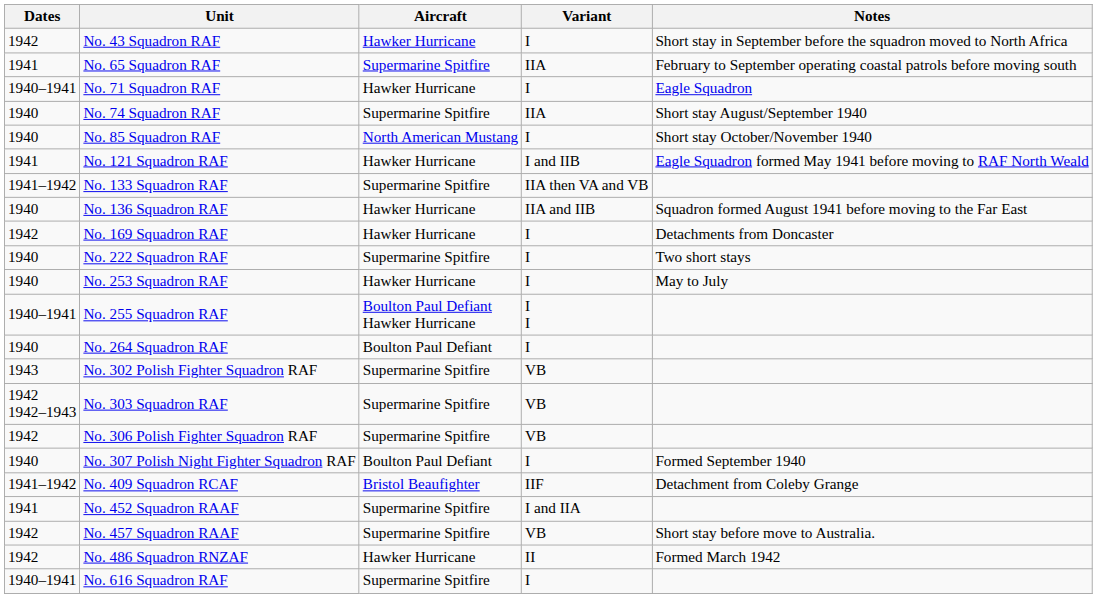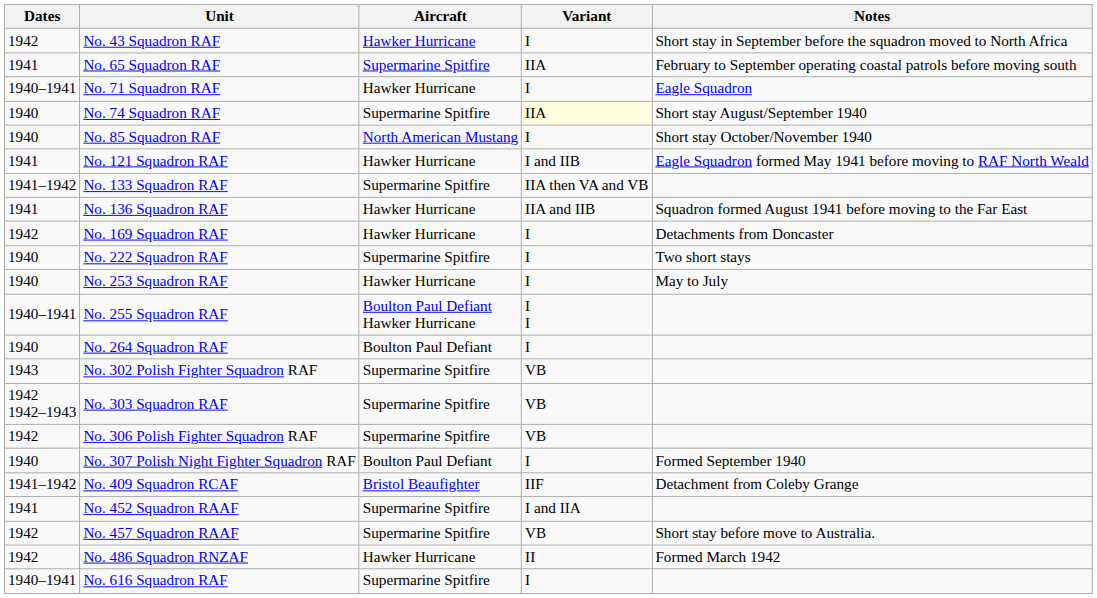 <table class="wikitable">
 <tr>
 <th>Dates</th>
 <th>Unit</th>
 <th>Aircraft</th>
 <th>Variant</th>
 <th>Notes</th>
 </tr>
 <tr>
 <td>1942</td>
 <td><a href='#'>No. 43 Squadron RAF</a></td>
 <td><a href='#'>Hawker Hurricane</a></td>
 <td>I</td>
 <td>Short stay in September before the squadron moved to North Africa</td>
 </tr>
 <tr>
 <td>1941</td>
 <td><a href='#'>No. 65 Squadron RAF</a></td>
 <td><a href='#'>Supermarine Spitfire</a></td>
 <td>IIA</td>
 <td>February to September operating coastal patrols before moving south</td>
 </tr>
 <tr>
 <td>1940–1941</td>
 <td><a href='#'>No. 71 Squadron RAF</a></td>
 <td>Hawker Hurricane</td>
 <td>I</td>
 <td><a href='#'>Eagle Squadron</a></td>
 </tr>
 <tr>
 <td>1940</td>
 <td><a href='#'>No. 74 Squadron RAF</a></td>
 <td>Supermarine Spitfire</td>
-<td>IIA</td>
+<td style="background: lightyellow;">IIA</td>
 <td>Short stay August/September 1940</td>
 </tr>
 <tr>
 <td>1940</td>
 <td><a href='#'>No. 85 Squadron RAF</a></td>
 <td><a href='#'>North American Mustang</a></td>
 <td>I</td>
 <td>Short stay October/November 1940</td>
 </tr>
 <tr>
 <td>1941</td>
 <td><a href='#'>No. 121 Squadron RAF</a></td>
 <td>Hawker Hurricane</td>
 <td>I and IIB</td>
 <td><a href='#'>Eagle Squadron</a> formed May 1941 before moving to <a href='#'>RAF North Weald</a></td>
 </tr>
 <tr>
 <td>1941–1942</td>
 <td><a href='#'>No. 133 Squadron RAF</a></td>
 <td>Supermarine Spitfire</td>
 <td>IIA then VA and VB</td>
 <td></td>
 </tr>
 <tr>
-<td>1940</td>
+<td>1941</td>
 <td><a href='#'>No. 136 Squadron RAF</a></td>
 <td>Hawker Hurricane</td>
 <td>IIA and IIB</td>
 <td>Squadron formed August 1941 before moving to the Far East</td>
 </tr>
 <tr>
 <td>1942</td>
 <td><a href='#'>No. 169 Squadron RAF</a></td>
 <td>Hawker Hurricane</td>
 <td>I</td>
 <td>Detachments from Doncaster</td>
 </tr>
 <tr>
 <td>1940</td>
 <td><a href='#'>No. 222 Squadron RAF</a></td>
 <td>Supermarine Spitfire</td>
 <td>I</td>
 <td>Two short stays</td>
 </tr>
 <tr>
 <td>1940</td>
 <td><a href='#'>No. 253 Squadron RAF</a></td>
 <td>Hawker Hurricane</td>
 <td>I</td>
 <td>May to July</td>
 </tr>
 <tr>
 <td>1940–1941</td>
 <td><a href='#'>No. 255 Squadron RAF</a></td>
 <td><a href='#'>Boulton Paul Defiant</a><br>Hawker Hurricane</td>
 <td>I<br>I</td>
 <td></td>
 </tr>
 <tr>
 <td>1940</td>
 <td><a href='#'>No. 264 Squadron RAF</a></td>
 <td>Boulton Paul Defiant</td>
 <td>I</td>
 <td></td>
 </tr>
 <tr>
 <td>1943</td>
 <td><a href='#'>No. 302 Polish Fighter Squadron</a> RAF</td>
 <td>Supermarine Spitfire</td>
 <td>VB</td>
 <td></td>
 </tr>
 <tr>
 <td>1942<br>1942–1943</td>
 <td><a href='#'>No. 303 Squadron RAF</a></td>
 <td>Supermarine Spitfire</td>
 <td>VB</td>
 <td></td>
 </tr>
 <tr>
 <td>1942</td>
 <td><a href='#'>No. 306 Polish Fighter Squadron</a> RAF</td>
 <td>Supermarine Spitfire</td>
 <td>VB</td>
 <td></td>
 </tr>
 <tr>
 <td>1940</td>
 <td><a href='#'>No. 307 Polish Night Fighter Squadron</a> RAF</td>
 <td>Boulton Paul Defiant</td>
 <td>I</td>
 <td>Formed September 1940</td>
 </tr>
 <tr>
 <td>1941–1942</td>
 <td><a href='#'>No. 409 Squadron RCAF</a></td>
 <td><a href='#'>Bristol Beaufighter</a></td>
 <td>IIF</td>
 <td>Detachment from Coleby Grange</td>
 </tr>
 <tr>
 <td>1941</td>
 <td><a href='#'>No. 452 Squadron RAAF</a></td>
 <td>Supermarine Spitfire</td>
 <td>I and IIA</td>
 <td></td>
 </tr>
 <tr>
 <td>1942</td>
 <td><a href='#'>No. 457 Squadron RAAF</a></td>
 <td>Supermarine Spitfire</td>
 <td>VB</td>
 <td>Short stay before move to Australia.</td>
 </tr>
 <tr>
 <td>1942</td>
 <td><a href='#'>No. 486 Squadron RNZAF</a></td>
 <td>Hawker Hurricane</td>
 <td>II</td>
 <td>Formed March 1942</td>
 </tr>
 <tr>
 <td>1940–1941</td>
 <td><a href='#'>No. 616 Squadron RAF</a></td>
 <td>Supermarine Spitfire</td>
 <td>I</td>
 <td></td>
 </tr>
 </table>
